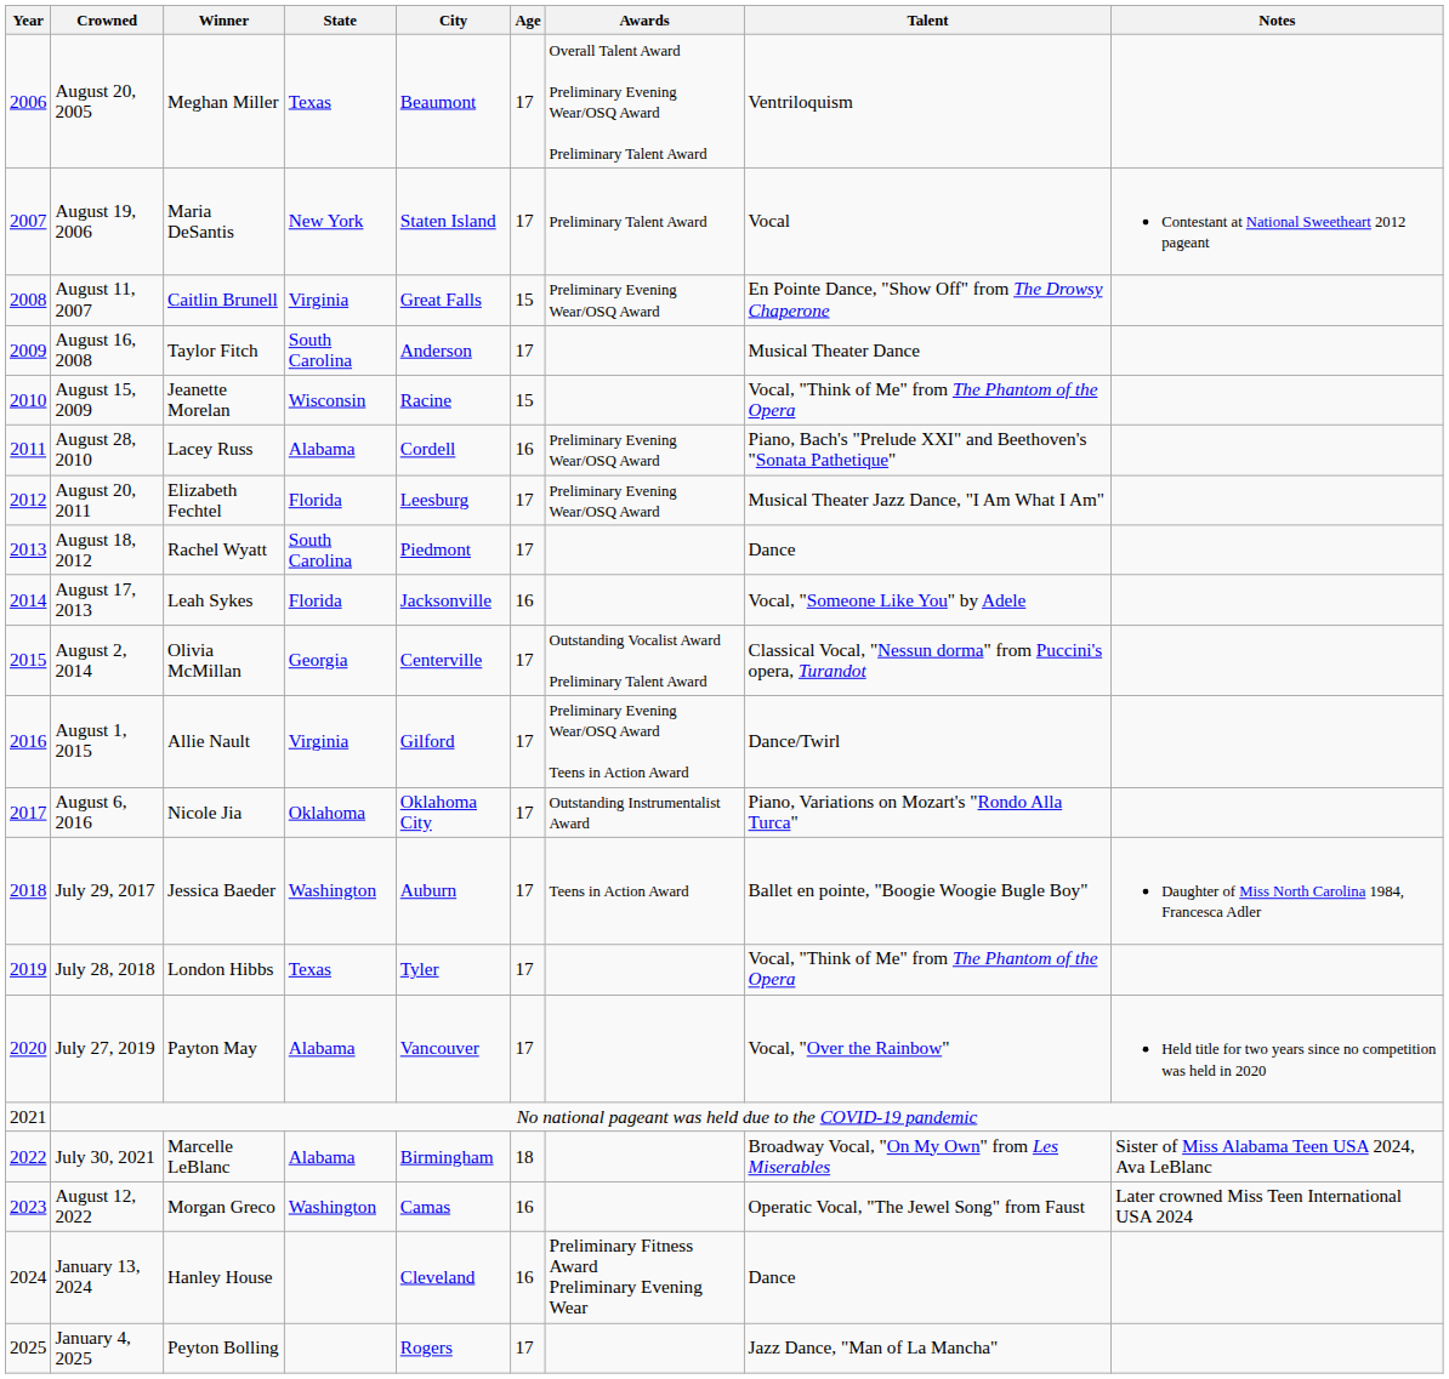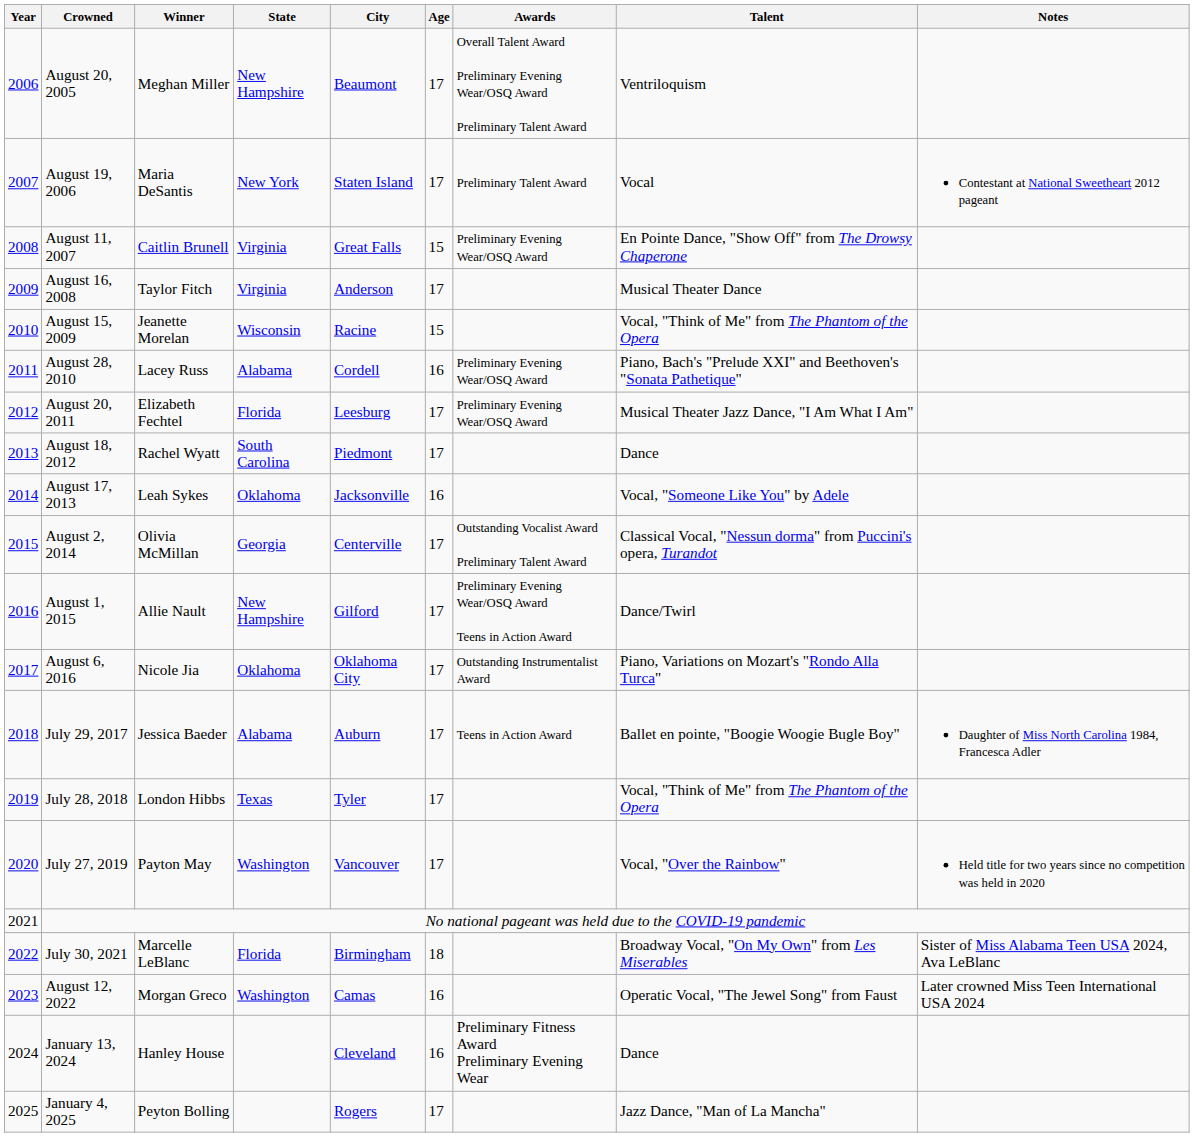 <table class="wikitable sortable">
 <tr>
 <th><small>Year</small></th>
 <th><small>Crowned</small></th>
 <th><small>Winner</small></th>
 <th><small>State</small></th>
 <th><small>City</small></th>
 <th><small>Age</small></th>
 <th><small>Awards</small></th>
 <th><small>Talent</small></th>
 <th><small>Notes</small></th>
 </tr>
 <tr>
 <td style="text-align:center;"><a href='#'>2006</a></td>
 <td>August 20, 2005</td>
 <td>Meghan Miller</td>
-<td> <a href='#'>Texas</a></td>
+<td> <a href='#'>New Hampshire</a></td>
 <td><a href='#'>Beaumont</a></td>
 <td>17</td>
 <td><small>Overall Talent Award<br><br>Preliminary Evening Wear/OSQ Award<br><br>Preliminary Talent Award</small></td>
 <td>Ventriloquism</td>
 <td></td>
 </tr>
 <tr>
 <td style="text-align:center;"><a href='#'>2007</a></td>
 <td>August 19, 2006</td>
 <td>Maria DeSantis</td>
 <td> <a href='#'>New York</a></td>
 <td><a href='#'>Staten Island</a></td>
 <td>17</td>
 <td><small>Preliminary Talent Award</small></td>
 <td>Vocal</td>
 <td><br><ul><li><small>Contestant at <a href='#'>National Sweetheart</a> 2012 pageant</small></li></ul></td>
 </tr>
 <tr>
 <td style="text-align:center;"><a href='#'>2008</a></td>
 <td>August 11, 2007</td>
 <td><a href='#'>Caitlin Brunell</a></td>
 <td> <a href='#'>Virginia</a></td>
 <td><a href='#'>Great Falls</a></td>
 <td>15</td>
 <td><small>Preliminary Evening Wear/OSQ Award</small></td>
 <td>En Pointe Dance, "Show Off" from <em><a href='#'>The Drowsy Chaperone</a></em></td>
 <td></td>
 </tr>
 <tr>
 <td style="text-align:center;"><a href='#'>2009</a></td>
 <td>August 16, 2008</td>
 <td>Taylor Fitch</td>
-<td> <a href='#'>South Carolina</a></td>
+<td> <a href='#'>Virginia</a></td>
 <td><a href='#'>Anderson</a></td>
 <td>17</td>
 <td></td>
 <td>Musical Theater Dance</td>
 <td></td>
 </tr>
 <tr>
 <td style="text-align:center;"><a href='#'>2010</a></td>
 <td>August 15, 2009</td>
 <td>Jeanette Morelan</td>
 <td> <a href='#'>Wisconsin</a></td>
 <td><a href='#'>Racine</a></td>
 <td>15</td>
 <td></td>
 <td>Vocal, "Think of Me" from <em><a href='#'>The Phantom of the Opera</a></em></td>
 <td></td>
 </tr>
 <tr>
 <td style="text-align:center;"><a href='#'>2011</a></td>
 <td>August 28, 2010</td>
 <td>Lacey Russ</td>
 <td> <a href='#'>Alabama</a></td>
 <td><a href='#'>Cordell</a></td>
 <td>16</td>
 <td><small>Preliminary Evening Wear/OSQ Award</small></td>
 <td>Piano, Bach's "Prelude XXI" and Beethoven's "<a href='#'>Sonata Pathetique</a>"</td>
 <td></td>
 </tr>
 <tr>
 <td style="text-align:center;"><a href='#'>2012</a></td>
 <td>August 20, 2011</td>
 <td>Elizabeth Fechtel</td>
 <td> <a href='#'>Florida</a></td>
 <td><a href='#'>Leesburg</a></td>
 <td>17</td>
 <td><small>Preliminary Evening Wear/OSQ Award</small></td>
 <td>Musical Theater Jazz Dance, "I Am What I Am"</td>
 <td></td>
 </tr>
 <tr>
 <td style="text-align:center;"><a href='#'>2013</a></td>
 <td>August 18, 2012</td>
 <td>Rachel Wyatt</td>
 <td> <a href='#'>South Carolina</a></td>
 <td><a href='#'>Piedmont</a></td>
 <td>17</td>
 <td></td>
 <td>Dance</td>
 <td></td>
 </tr>
 <tr>
 <td style="text-align:center;"><a href='#'>2014</a></td>
 <td>August 17, 2013</td>
 <td>Leah Sykes</td>
-<td> <a href='#'>Florida</a></td>
+<td> <a href='#'>Oklahoma</a></td>
 <td><a href='#'>Jacksonville</a></td>
 <td>16</td>
 <td></td>
 <td>Vocal, "<a href='#'>Someone Like You</a>" by <a href='#'>Adele</a></td>
 <td><small></small></td>
 </tr>
 <tr>
 <td style="text-align:center;"><a href='#'>2015</a></td>
 <td>August 2, 2014</td>
 <td>Olivia McMillan</td>
 <td> <a href='#'>Georgia</a></td>
 <td><a href='#'>Centerville</a></td>
 <td>17</td>
 <td><small>Outstanding Vocalist Award<br><br>Preliminary Talent Award</small></td>
 <td>Classical Vocal, "<a href='#'>Nessun dorma</a>" from <a href='#'>Puccini's</a> opera, <em><a href='#'>Turandot</a></em></td>
 <td></td>
 </tr>
 <tr>
 <td style="text-align:center;"><a href='#'>2016</a></td>
 <td>August 1, 2015</td>
 <td>Allie Nault</td>
-<td> <a href='#'>Virginia</a></td>
+<td> <a href='#'>New Hampshire</a></td>
 <td><a href='#'>Gilford</a></td>
 <td>17</td>
 <td><small>Preliminary Evening Wear/OSQ Award<br><br>Teens in Action Award</small></td>
 <td>Dance/Twirl</td>
 <td></td>
 </tr>
 <tr>
 <td style="text-align:center;"><a href='#'>2017</a></td>
 <td>August 6, 2016</td>
 <td>Nicole Jia</td>
 <td> <a href='#'>Oklahoma</a></td>
 <td><a href='#'>Oklahoma City</a></td>
 <td>17</td>
 <td><small>Outstanding Instrumentalist Award</small></td>
 <td>Piano,  Variations on Mozart's "<a href='#'>Rondo Alla Turca</a>"</td>
 <td></td>
 </tr>
 <tr>
 <td style="text-align:center;"><a href='#'>2018</a></td>
 <td>July 29, 2017</td>
 <td>Jessica Baeder</td>
-<td> <a href='#'>Washington</a></td>
+<td> <a href='#'>Alabama</a></td>
 <td><a href='#'>Auburn</a></td>
 <td>17</td>
 <td><small>Teens in Action Award</small></td>
 <td>Ballet en pointe, "Boogie Woogie Bugle Boy"</td>
 <td><br><ul><li><small>Daughter of <a href='#'>Miss North Carolina</a> 1984, Francesca Adler</small></li></ul></td>
 </tr>
 <tr>
 <td style="text-align:center;"><a href='#'>2019</a></td>
 <td>July 28, 2018</td>
 <td>London Hibbs</td>
 <td> <a href='#'>Texas</a></td>
 <td><a href='#'>Tyler</a></td>
 <td>17</td>
 <td></td>
 <td>Vocal, "Think of Me" from <em><a href='#'>The Phantom of the Opera</a></em></td>
 <td></td>
 </tr>
 <tr>
 <td style="text-align:center;"><a href='#'>2020</a></td>
 <td>July 27, 2019</td>
 <td>Payton May</td>
-<td> <a href='#'>Alabama</a></td>
+<td> <a href='#'>Washington</a></td>
 <td><a href='#'>Vancouver</a></td>
 <td>17</td>
 <td></td>
 <td>Vocal, "<a href='#'>Over the Rainbow</a>"</td>
 <td><br><ul><li><small>Held title for two years since no competition was held in 2020</small></li></ul></td>
 </tr>
 <tr>
 <td style="text-align:center;">2021</td>
 <td colspan="8" align="center"><em>No national pageant was held due to the <a href='#'>COVID-19 pandemic</a></em></td>
 </tr>
 <tr>
 <td style="text-align:center;"><a href='#'>2022</a></td>
 <td>July 30, 2021</td>
 <td>Marcelle LeBlanc</td>
-<td> <a href='#'>Alabama</a></td>
+<td> <a href='#'>Florida</a></td>
 <td><a href='#'>Birmingham</a></td>
 <td>18</td>
 <td><br><br></td>
 <td>Broadway Vocal, "<a href='#'>On My Own</a>" from <em><a href='#'>Les Miserables</a></em></td>
 <td>Sister of <a href='#'>Miss Alabama Teen USA</a> 2024, Ava LeBlanc</td>
 </tr>
 <tr>
 <td style="text-align:center;"><a href='#'>2023</a></td>
 <td>August 12, 2022</td>
 <td>Morgan Greco</td>
 <td> <a href='#'>Washington</a></td>
 <td><a href='#'>Camas</a></td>
 <td>16</td>
 <td><br></td>
 <td>Operatic Vocal, "The Jewel Song" from Faust</td>
 <td>Later crowned Miss Teen International USA 2024</td>
 </tr>
 <tr>
 <td>2024</td>
 <td>January 13, 2024</td>
 <td>Hanley House</td>
 <td></td>
 <td><a href='#'>Cleveland</a></td>
 <td>16</td>
 <td>Preliminary Fitness Award<br>Preliminary Evening Wear</td>
 <td>Dance</td>
 <td></td>
 </tr>
 <tr>
 <td>2025</td>
 <td>January 4, 2025</td>
 <td>Peyton Bolling</td>
 <td></td>
 <td><a href='#'>Rogers</a></td>
 <td>17</td>
 <td></td>
 <td>Jazz Dance, "Man of La Mancha"</td>
 <td></td>
 </tr>
 </table>
